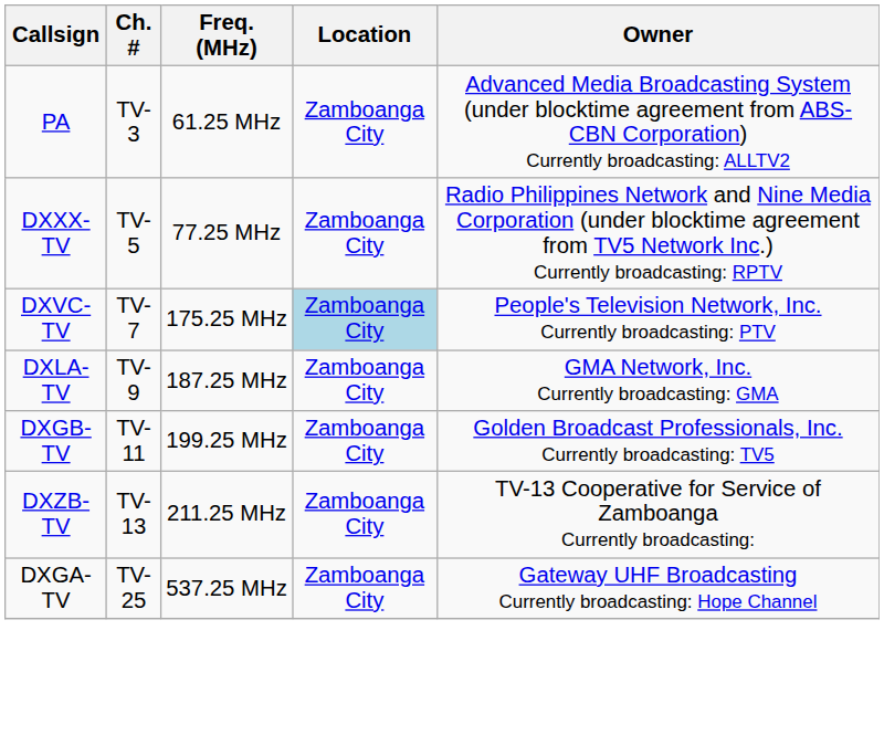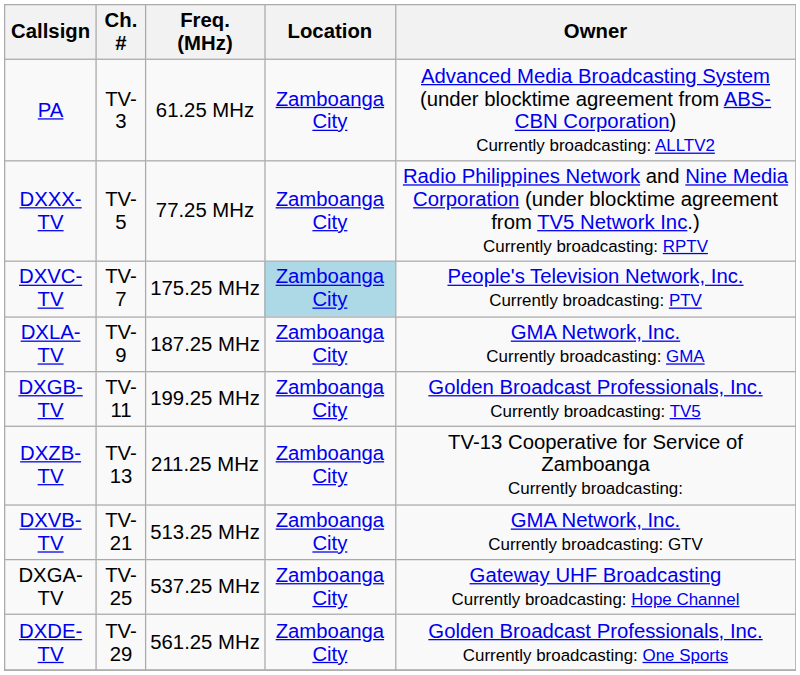 <table class="wikitable" style="width:100%; text-align:center;">
 <tr>
 <th>Callsign</th>
 <th>Ch. #</th>
 <th>Freq. (MHz)</th>
 <th>Location</th>
 <th>Owner</th>
 </tr>
 <tr>
 <td><a href='#'>PA</a></td>
 <td>TV-3</td>
 <td>61.25 MHz</td>
 <td><a href='#'>Zamboanga City</a></td>
 <td><a href='#'>Advanced Media Broadcasting System</a> (under blocktime agreement from <a href='#'>ABS-CBN Corporation</a>)<br><small>Currently broadcasting: <a href='#'>ALLTV2</a></small></td>
 </tr>
 <tr>
 <td><a href='#'>DXXX-TV</a></td>
 <td>TV-5</td>
 <td>77.25 MHz</td>
 <td><a href='#'>Zamboanga City</a></td>
 <td><a href='#'>Radio Philippines Network</a> and <a href='#'>Nine Media Corporation</a> (under blocktime agreement from <a href='#'>TV5 Network Inc</a>.)<br><small>Currently broadcasting: <a href='#'>RPTV</a></small></td>
 </tr>
 <tr>
 <td><a href='#'>DXVC-TV</a></td>
 <td>TV-7</td>
 <td>175.25 MHz</td>
 <td style="background: lightblue;"><a href='#'>Zamboanga City</a></td>
 <td><a href='#'>People's Television Network, Inc.</a><br><small>Currently broadcasting: <a href='#'>PTV</a></small></td>
 </tr>
 <tr>
 <td><a href='#'>DXLA-TV</a></td>
 <td>TV-9</td>
 <td>187.25 MHz</td>
 <td><a href='#'>Zamboanga City</a></td>
 <td><a href='#'>GMA Network, Inc.</a><br><small>Currently broadcasting: <a href='#'>GMA</a></small></td>
 </tr>
 <tr>
 <td><a href='#'>DXGB-TV</a></td>
 <td>TV-11</td>
 <td>199.25 MHz</td>
 <td><a href='#'>Zamboanga City</a></td>
 <td><a href='#'>Golden Broadcast Professionals, Inc.</a><br><small>Currently broadcasting: <a href='#'>TV5</a></small></td>
 </tr>
 <tr>
 <td><a href='#'>DXZB-TV</a></td>
 <td>TV-13</td>
 <td>211.25 MHz</td>
 <td><a href='#'>Zamboanga City</a></td>
 <td>TV-13 Cooperative for Service of Zamboanga<br><small>Currently broadcasting:</small></td>
 </tr>
 <tr>
+<td><a href='#'>DXVB-TV</a></td>
+<td>TV-21</td>
+<td>513.25 MHz</td>
+<td><a href='#'>Zamboanga City</a></td>
+<td><a href='#'>GMA Network, Inc.</a><br><small>Currently broadcasting: GTV</small></td>
+</tr>
+<tr>
 <td>DXGA-TV</td>
 <td>TV-25</td>
 <td>537.25 MHz</td>
 <td><a href='#'>Zamboanga City</a></td>
 <td><a href='#'>Gateway UHF Broadcasting</a><br><small>Currently broadcasting: <a href='#'>Hope Channel</a></small></td>
 </tr>
 <tr>
+<td><a href='#'>DXDE-TV</a></td>
+<td>TV-29</td>
+<td>561.25 MHz</td>
+<td><a href='#'>Zamboanga City</a></td>
+<td><a href='#'>Golden Broadcast Professionals, Inc.</a><br><small>Currently broadcasting: <a href='#'>One Sports</a></small></td>
+</tr>
+<tr>
 </tr>
 </table>
